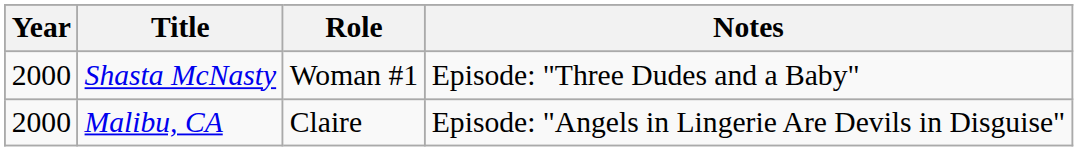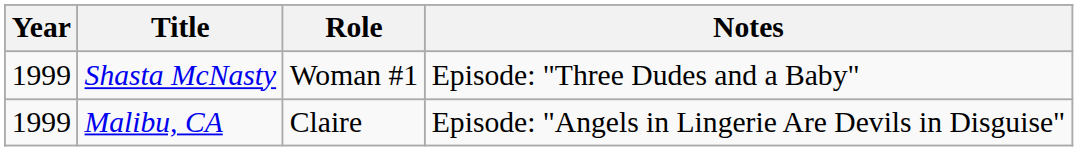 <table class="wikitable sortable">
 <tr>
 <th>Year</th>
 <th>Title</th>
 <th>Role</th>
 <th>Notes</th>
 </tr>
 <tr>
-<td>2000</td>
+<td>1999</td>
 <td><em><a href='#'>Shasta McNasty</a></em></td>
 <td>Woman #1</td>
 <td>Episode: "Three Dudes and a Baby"</td>
 </tr>
 <tr>
-<td>2000</td>
+<td>1999</td>
 <td><a href='#'><em>Malibu, CA</em></a></td>
 <td>Claire</td>
 <td>Episode: "Angels in Lingerie Are Devils in Disguise"</td>
 </tr>
 </table>
